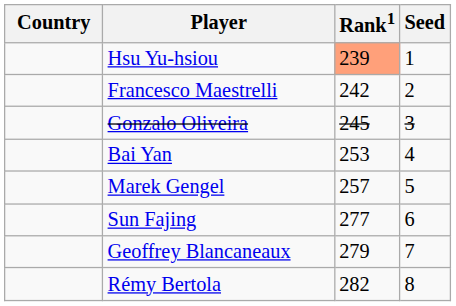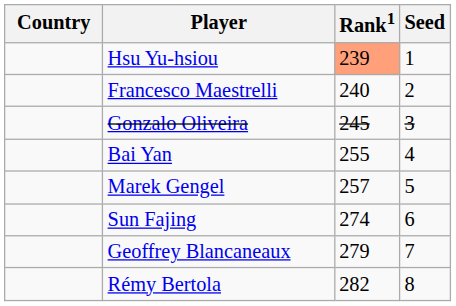 <table class="sortable wikitable">
 <tr>
 <th width="70">Country</th>
 <th width="175">Player</th>
 <th>Rank<sup>1</sup></th>
 <th>Seed</th>
 </tr>
 <tr>
 <td></td>
 <td><a href='#'>Hsu Yu-hsiou</a></td>
 <td style="background: lightsalmon;">239</td>
 <td>1</td>
 </tr>
 <tr>
 <td></td>
 <td><a href='#'>Francesco Maestrelli</a></td>
-<td>242</td>
+<td>240</td>
 <td>2</td>
 </tr>
 <tr>
 <td><s></s></td>
 <td><s><a href='#'>Gonzalo Oliveira</a></s></td>
 <td><s>245</s></td>
 <td><s>3</s></td>
 </tr>
 <tr>
 <td></td>
 <td><a href='#'>Bai Yan</a></td>
-<td>253</td>
+<td>255</td>
 <td>4</td>
 </tr>
 <tr>
 <td></td>
 <td><a href='#'>Marek Gengel</a></td>
 <td>257</td>
 <td>5</td>
 </tr>
 <tr>
 <td></td>
 <td><a href='#'>Sun Fajing</a></td>
-<td>277</td>
+<td>274</td>
 <td>6</td>
 </tr>
 <tr>
 <td></td>
 <td><a href='#'>Geoffrey Blancaneaux</a></td>
 <td>279</td>
 <td>7</td>
 </tr>
 <tr>
 <td></td>
 <td><a href='#'>Rémy Bertola</a></td>
 <td>282</td>
 <td>8</td>
 </tr>
 </table>
